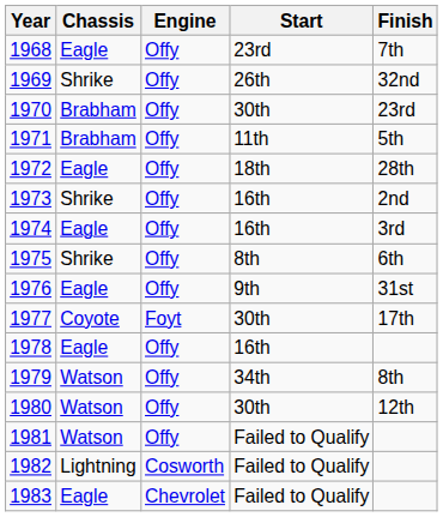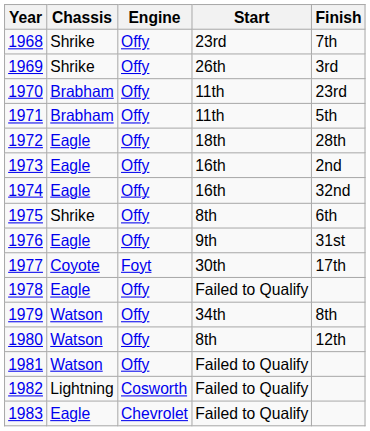 <table class="wikitable" style="font-size: 95%;">
 <tr>
 <th>Year</th>
 <th>Chassis</th>
 <th>Engine</th>
 <th>Start</th>
 <th>Finish</th>
 </tr>
 <tr>
 <td><a href='#'>1968</a></td>
-<td><a href='#'>Eagle</a></td>
+<td>Shrike</td>
 <td><a href='#'>Offy</a></td>
 <td>23rd</td>
 <td>7th</td>
 </tr>
 <tr>
 <td><a href='#'>1969</a></td>
 <td>Shrike</td>
 <td><a href='#'>Offy</a></td>
 <td>26th</td>
-<td>32nd</td>
+<td>3rd</td>
 </tr>
 <tr>
 <td><a href='#'>1970</a></td>
 <td><a href='#'>Brabham</a></td>
 <td><a href='#'>Offy</a></td>
-<td>30th</td>
+<td>11th</td>
 <td>23rd</td>
 </tr>
 <tr>
 <td><a href='#'>1971</a></td>
 <td><a href='#'>Brabham</a></td>
 <td><a href='#'>Offy</a></td>
 <td>11th</td>
 <td>5th</td>
 </tr>
 <tr>
 <td><a href='#'>1972</a></td>
 <td><a href='#'>Eagle</a></td>
 <td><a href='#'>Offy</a></td>
 <td>18th</td>
 <td>28th</td>
 </tr>
 <tr>
 <td><a href='#'>1973</a></td>
-<td>Shrike</td>
+<td><a href='#'>Eagle</a></td>
 <td><a href='#'>Offy</a></td>
 <td>16th</td>
 <td>2nd</td>
 </tr>
 <tr>
 <td><a href='#'>1974</a></td>
 <td><a href='#'>Eagle</a></td>
 <td><a href='#'>Offy</a></td>
 <td>16th</td>
-<td>3rd</td>
+<td>32nd</td>
 </tr>
 <tr>
 <td><a href='#'>1975</a></td>
 <td>Shrike</td>
 <td><a href='#'>Offy</a></td>
 <td>8th</td>
 <td>6th</td>
 </tr>
 <tr>
 <td><a href='#'>1976</a></td>
 <td><a href='#'>Eagle</a></td>
 <td><a href='#'>Offy</a></td>
 <td>9th</td>
 <td>31st</td>
 </tr>
 <tr>
 <td><a href='#'>1977</a></td>
 <td><a href='#'>Coyote</a></td>
 <td><a href='#'>Foyt</a></td>
 <td>30th</td>
 <td>17th</td>
 </tr>
 <tr>
 <td><a href='#'>1978</a></td>
 <td><a href='#'>Eagle</a></td>
 <td><a href='#'>Offy</a></td>
-<td>16th</td>
+<td>Failed to Qualify</td>
 <td></td>
 </tr>
 <tr>
 <td><a href='#'>1979</a></td>
 <td><a href='#'>Watson</a></td>
 <td><a href='#'>Offy</a></td>
 <td>34th</td>
 <td>8th</td>
 </tr>
 <tr>
 <td><a href='#'>1980</a></td>
 <td><a href='#'>Watson</a></td>
 <td><a href='#'>Offy</a></td>
-<td>30th</td>
+<td>8th</td>
 <td>12th</td>
 </tr>
 <tr>
 <td><a href='#'>1981</a></td>
 <td><a href='#'>Watson</a></td>
 <td><a href='#'>Offy</a></td>
 <td>Failed to Qualify</td>
 <td></td>
 </tr>
 <tr>
 <td><a href='#'>1982</a></td>
 <td>Lightning</td>
 <td><a href='#'>Cosworth</a></td>
 <td>Failed to Qualify</td>
 <td></td>
 </tr>
 <tr>
 <td><a href='#'>1983</a></td>
 <td><a href='#'>Eagle</a></td>
 <td><a href='#'>Chevrolet</a></td>
 <td>Failed to Qualify</td>
 <td></td>
 </tr>
 </table>
